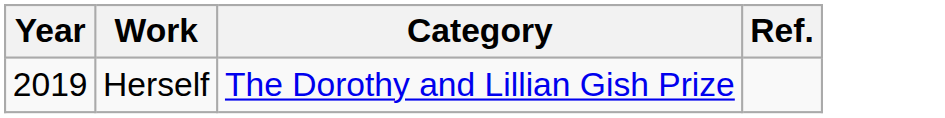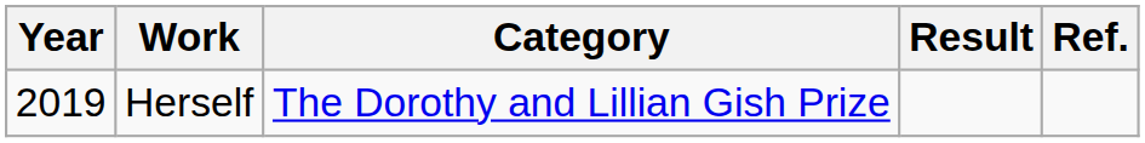 <table class="wikitable">
 <tr>
 <th>Year</th>
 <th>Work</th>
 <th>Category</th>
+<th>Result</th>
 <th>Ref.</th>
 </tr>
 <tr>
 <td rowspan="1">2019</td>
 <td rowspan="1">Herself</td>
 <td><a href='#'>The Dorothy and Lillian Gish Prize</a></td>
+<td></td>
 <td rowspan="1"></td>
 </tr>
 </table>
